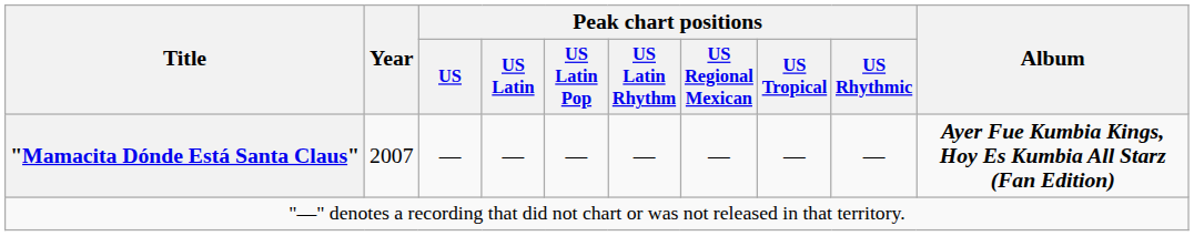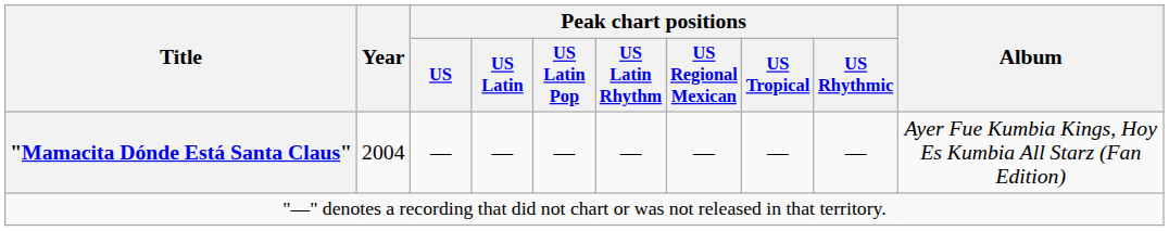 <table class="wikitable plainrowheaders" style="text-align:center;">
 <tr>
 <th rowspan="2" style="width:25,5em;">Title</th>
 <th rowspan="2" style="width:1em;">Year</th>
 <th colspan="7" style="width:2em;">Peak chart positions</th>
 <th rowspan="2" style="width:12em;">Album</th>
 </tr>
 <tr style="font-size:smaller;">
 <th scope="col" style="width:40px;"><a href='#'>US</a></th>
 <th scope="col" style="width:40px;"><a href='#'>US<br>Latin</a></th>
 <th scope="col" style="width:40px;"><a href='#'>US<br>Latin<br>Pop</a></th>
 <th scope="col" style="width:40px;"><a href='#'>US<br>Latin<br>Rhythm</a></th>
 <th scope="col" style="width:40px;"><a href='#'>US<br>Regional<br>Mexican</a></th>
 <th scope="col" style="width:40px;"><a href='#'>US<br>Tropical</a></th>
 <th scope="col" style="width:40px;"><a href='#'>US<br>Rhythmic</a></th>
 </tr>
 <tr>
 <th scope="row">"<a href='#'>Mamacita Dónde Está Santa Claus</a>"</th>
-<td rowspan="1">2007</td>
+<td rowspan="1">2004</td>
 <td>—</td>
 <td>—</td>
 <td>—</td>
 <td>—</td>
 <td>—</td>
 <td>—</td>
 <td>—</td>
-<td><strong><em>Ayer Fue Kumbia Kings, Hoy Es Kumbia All Starz (Fan Edition)</em></strong></td>
+<td><em>Ayer Fue Kumbia Kings, Hoy Es Kumbia All Starz (Fan Edition)</em></td>
 </tr>
 <tr>
 <td colspan="12" style="font-size:90%">"—" denotes a recording that did not chart or was not released in that territory.</td>
 </tr>
 </table>
